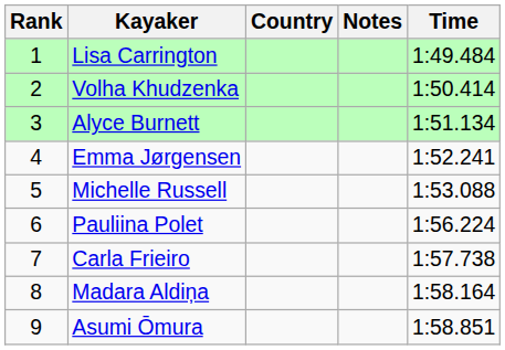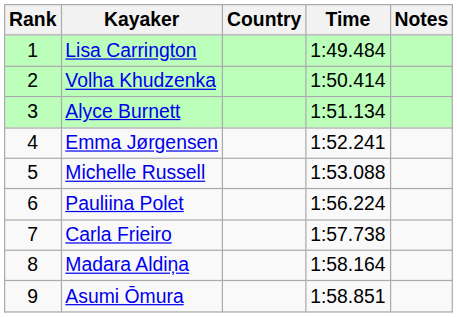 <table class="wikitable" style="text-align:center">
 <tr>
 <th>Rank</th>
 <th>Kayaker</th>
 <th>Country</th>
+<th>Time</th>
 <th>Notes</th>
-<th>Time</th>
 </tr>
 <tr bgcolor=bbffbb>
 <td>1</td>
 <td align="left"><a href='#'>Lisa Carrington</a></td>
 <td align="left"></td>
+<td>1:49.484</td>
 <td></td>
-<td>1:49.484</td>
 </tr>
 <tr bgcolor=bbffbb>
 <td>2</td>
 <td align="left"><a href='#'>Volha Khudzenka</a></td>
 <td align="left"></td>
+<td>1:50.414</td>
 <td></td>
-<td>1:50.414</td>
 </tr>
 <tr bgcolor=bbffbb>
 <td>3</td>
 <td align="left"><a href='#'>Alyce Burnett</a></td>
 <td align="left"></td>
+<td>1:51.134</td>
 <td></td>
-<td>1:51.134</td>
 </tr>
 <tr>
 <td>4</td>
 <td align="left"><a href='#'>Emma Jørgensen</a></td>
 <td align="left"></td>
+<td>1:52.241</td>
 <td></td>
-<td>1:52.241</td>
 </tr>
 <tr>
 <td>5</td>
 <td align="left"><a href='#'>Michelle Russell</a></td>
 <td align="left"></td>
+<td>1:53.088</td>
 <td></td>
-<td>1:53.088</td>
 </tr>
 <tr>
 <td>6</td>
 <td align="left"><a href='#'>Pauliina Polet</a></td>
 <td align="left"></td>
+<td>1:56.224</td>
 <td></td>
-<td>1:56.224</td>
 </tr>
 <tr>
 <td>7</td>
 <td align="left"><a href='#'>Carla Frieiro</a></td>
 <td align="left"></td>
+<td>1:57.738</td>
 <td></td>
-<td>1:57.738</td>
 </tr>
 <tr>
 <td>8</td>
 <td align="left"><a href='#'>Madara Aldiņa</a></td>
 <td align="left"></td>
+<td>1:58.164</td>
 <td></td>
-<td>1:58.164</td>
 </tr>
 <tr>
 <td>9</td>
 <td align="left"><a href='#'>Asumi Ōmura</a></td>
 <td align="left"></td>
+<td>1:58.851</td>
 <td></td>
-<td>1:58.851</td>
 </tr>
 </table>
